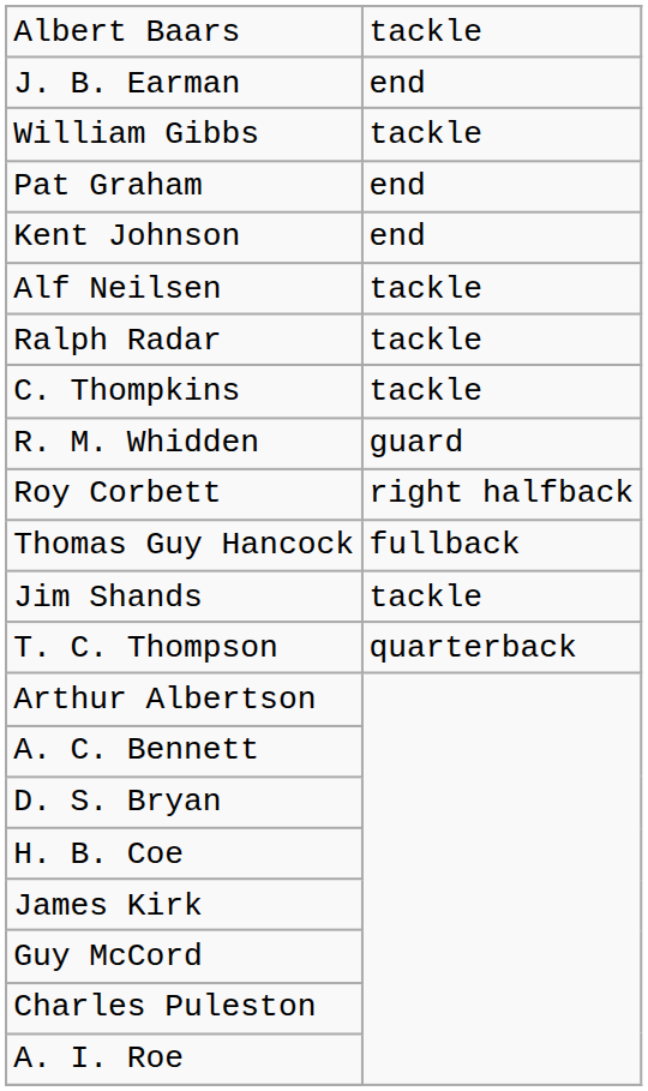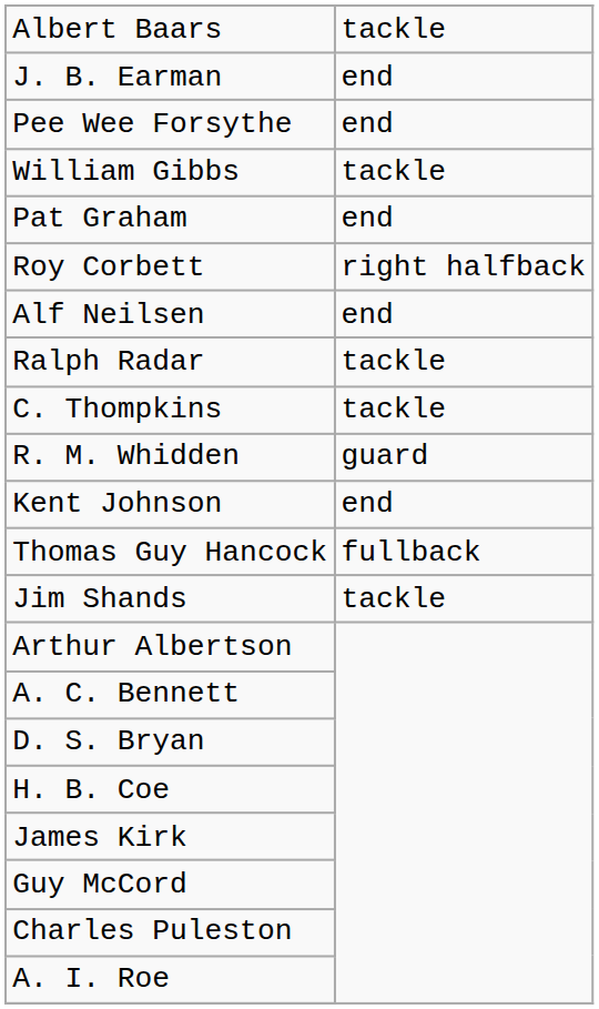 <table class="wikitable">
 <tr>
 </tr>
 <tr>
 <td>Albert Baars</td>
 <td>tackle</td>
 </tr>
 <tr>
 <td>J. B. Earman</td>
 <td>end</td>
 </tr>
 <tr>
+<td>Pee Wee Forsythe</td>
+<td>end</td>
+</tr>
+<tr>
 <td>William Gibbs</td>
 <td>tackle</td>
 </tr>
 <tr>
 <td>Pat Graham</td>
 <td>end</td>
 </tr>
 <tr>
-<td>Kent Johnson</td>
-<td>end</td>
+<td>Roy Corbett</td>
+<td>right halfback</td>
 </tr>
 <tr>
 <td>Alf Neilsen</td>
-<td>tackle</td>
+<td>end</td>
 </tr>
 <tr>
 <td>Ralph Radar</td>
 <td>tackle</td>
 </tr>
 <tr>
 <td>C. Thompkins</td>
 <td>tackle</td>
 </tr>
 <tr>
 <td>R. M. Whidden</td>
 <td>guard</td>
 </tr>
 <tr>
-<td>Roy Corbett</td>
-<td>right halfback</td>
+<td>Kent Johnson</td>
+<td>end</td>
 </tr>
 <tr>
 <td>Thomas Guy Hancock</td>
 <td>fullback</td>
 </tr>
 <tr>
 <td>Jim Shands</td>
 <td>tackle</td>
-</tr>
-<tr>
-<td>T. C. Thompson</td>
-<td>quarterback</td>
 </tr>
 <tr>
 <td>Arthur Albertson</td>
 </tr>
 <tr>
 <td>A. C. Bennett</td>
 </tr>
 <tr>
 <td>D. S. Bryan</td>
 </tr>
 <tr>
 <td>H. B. Coe</td>
 </tr>
 <tr>
 <td>James Kirk</td>
 </tr>
 <tr>
 <td>Guy McCord</td>
 </tr>
 <tr>
 <td>Charles Puleston</td>
 </tr>
 <tr>
 <td>A. I. Roe</td>
 </tr>
 <tr>
 </tr>
 </table>
